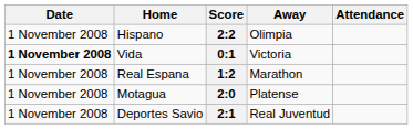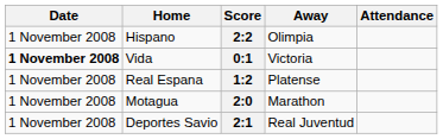 <table class="wikitable">
 <tr>
 <th>Date</th>
 <th>Home</th>
 <th>Score</th>
 <th>Away</th>
 <th>Attendance</th>
 </tr>
 <tr>
 <td>1 November 2008</td>
 <td>Hispano</td>
 <th>2:2</th>
 <td>Olimpia</td>
 <td></td>
 </tr>
 <tr>
 <td><strong>1 November 2008</strong></td>
 <td>Vida</td>
 <th>0:1</th>
 <td>Victoria</td>
 <td></td>
 </tr>
 <tr>
 <td>1 November 2008</td>
 <td>Real Espana</td>
 <th>1:2</th>
-<td>Marathon</td>
+<td>Platense</td>
 <td></td>
 </tr>
 <tr>
 <td>1 November 2008</td>
 <td>Motagua</td>
 <th>2:0</th>
-<td>Platense</td>
+<td>Marathon</td>
 <td></td>
 </tr>
 <tr>
 <td>1 November 2008</td>
 <td>Deportes Savio</td>
 <th>2:1</th>
 <td>Real Juventud</td>
 <td></td>
 </tr>
 </table>
